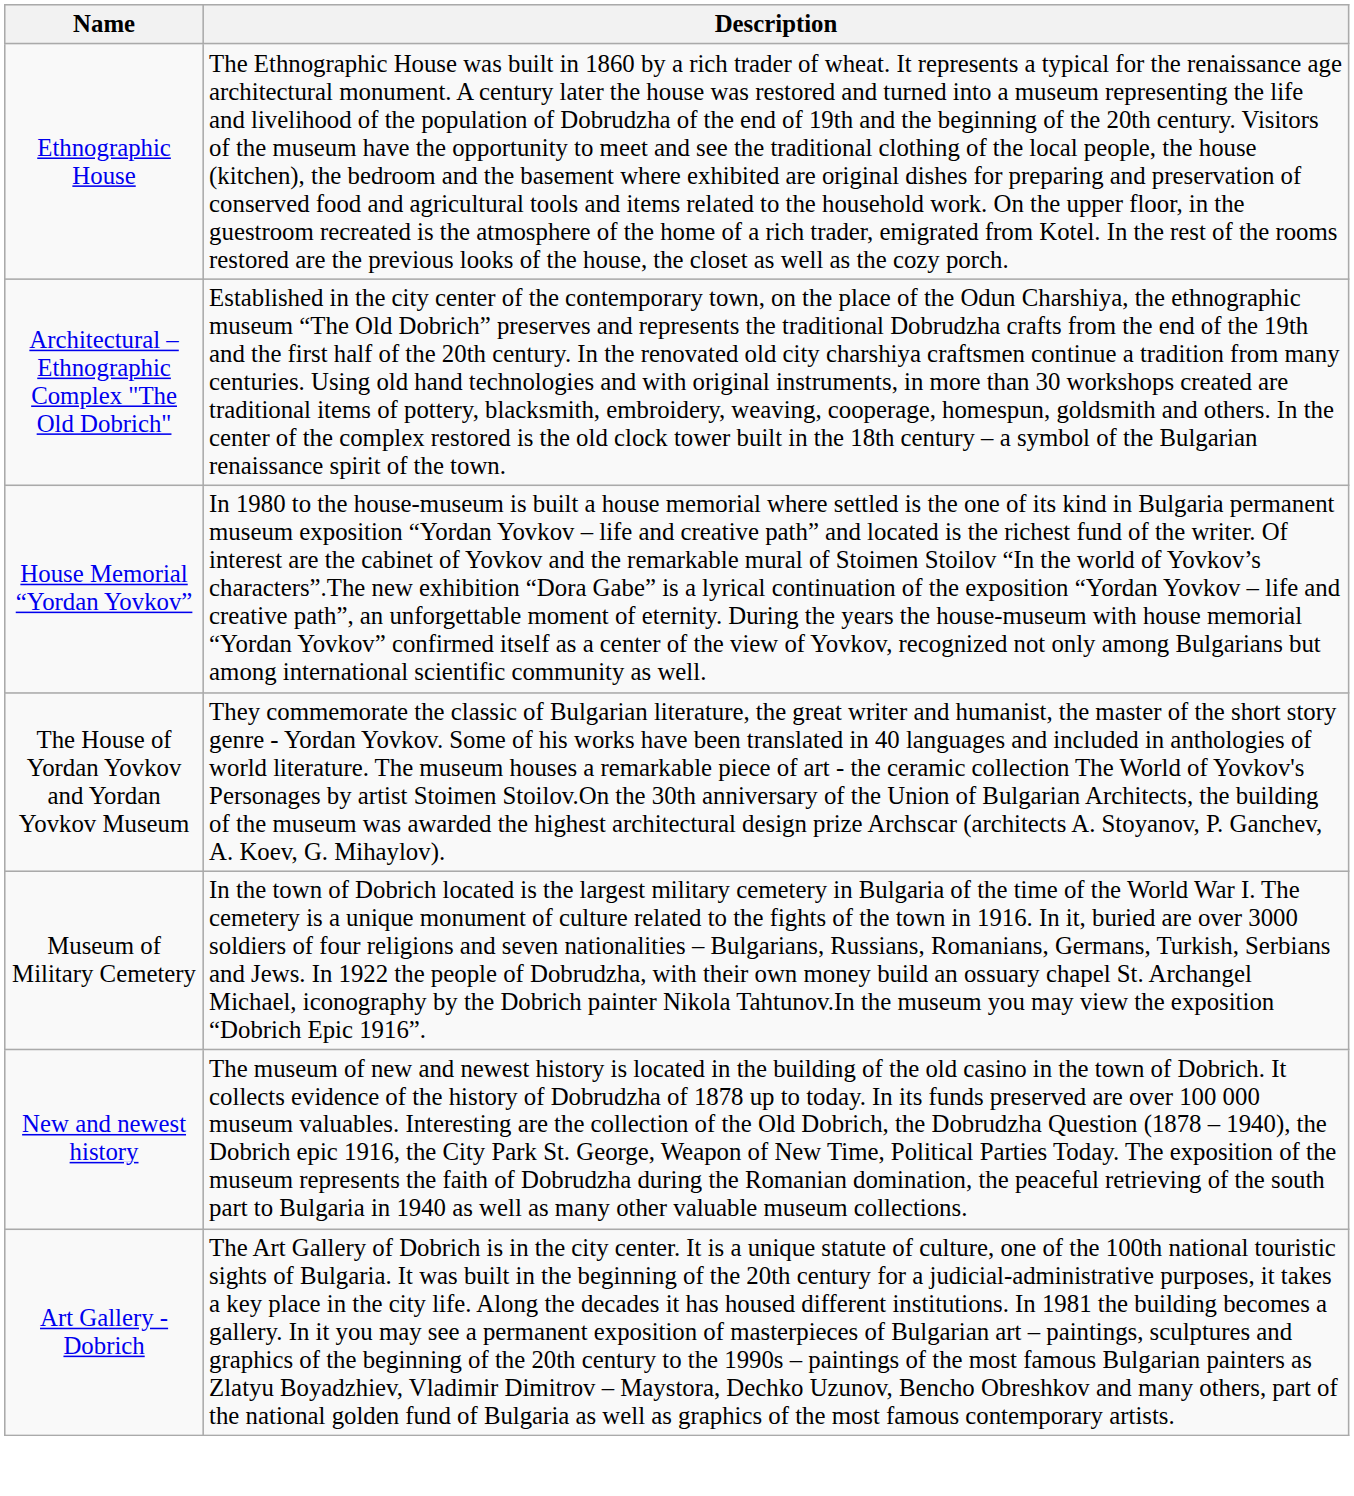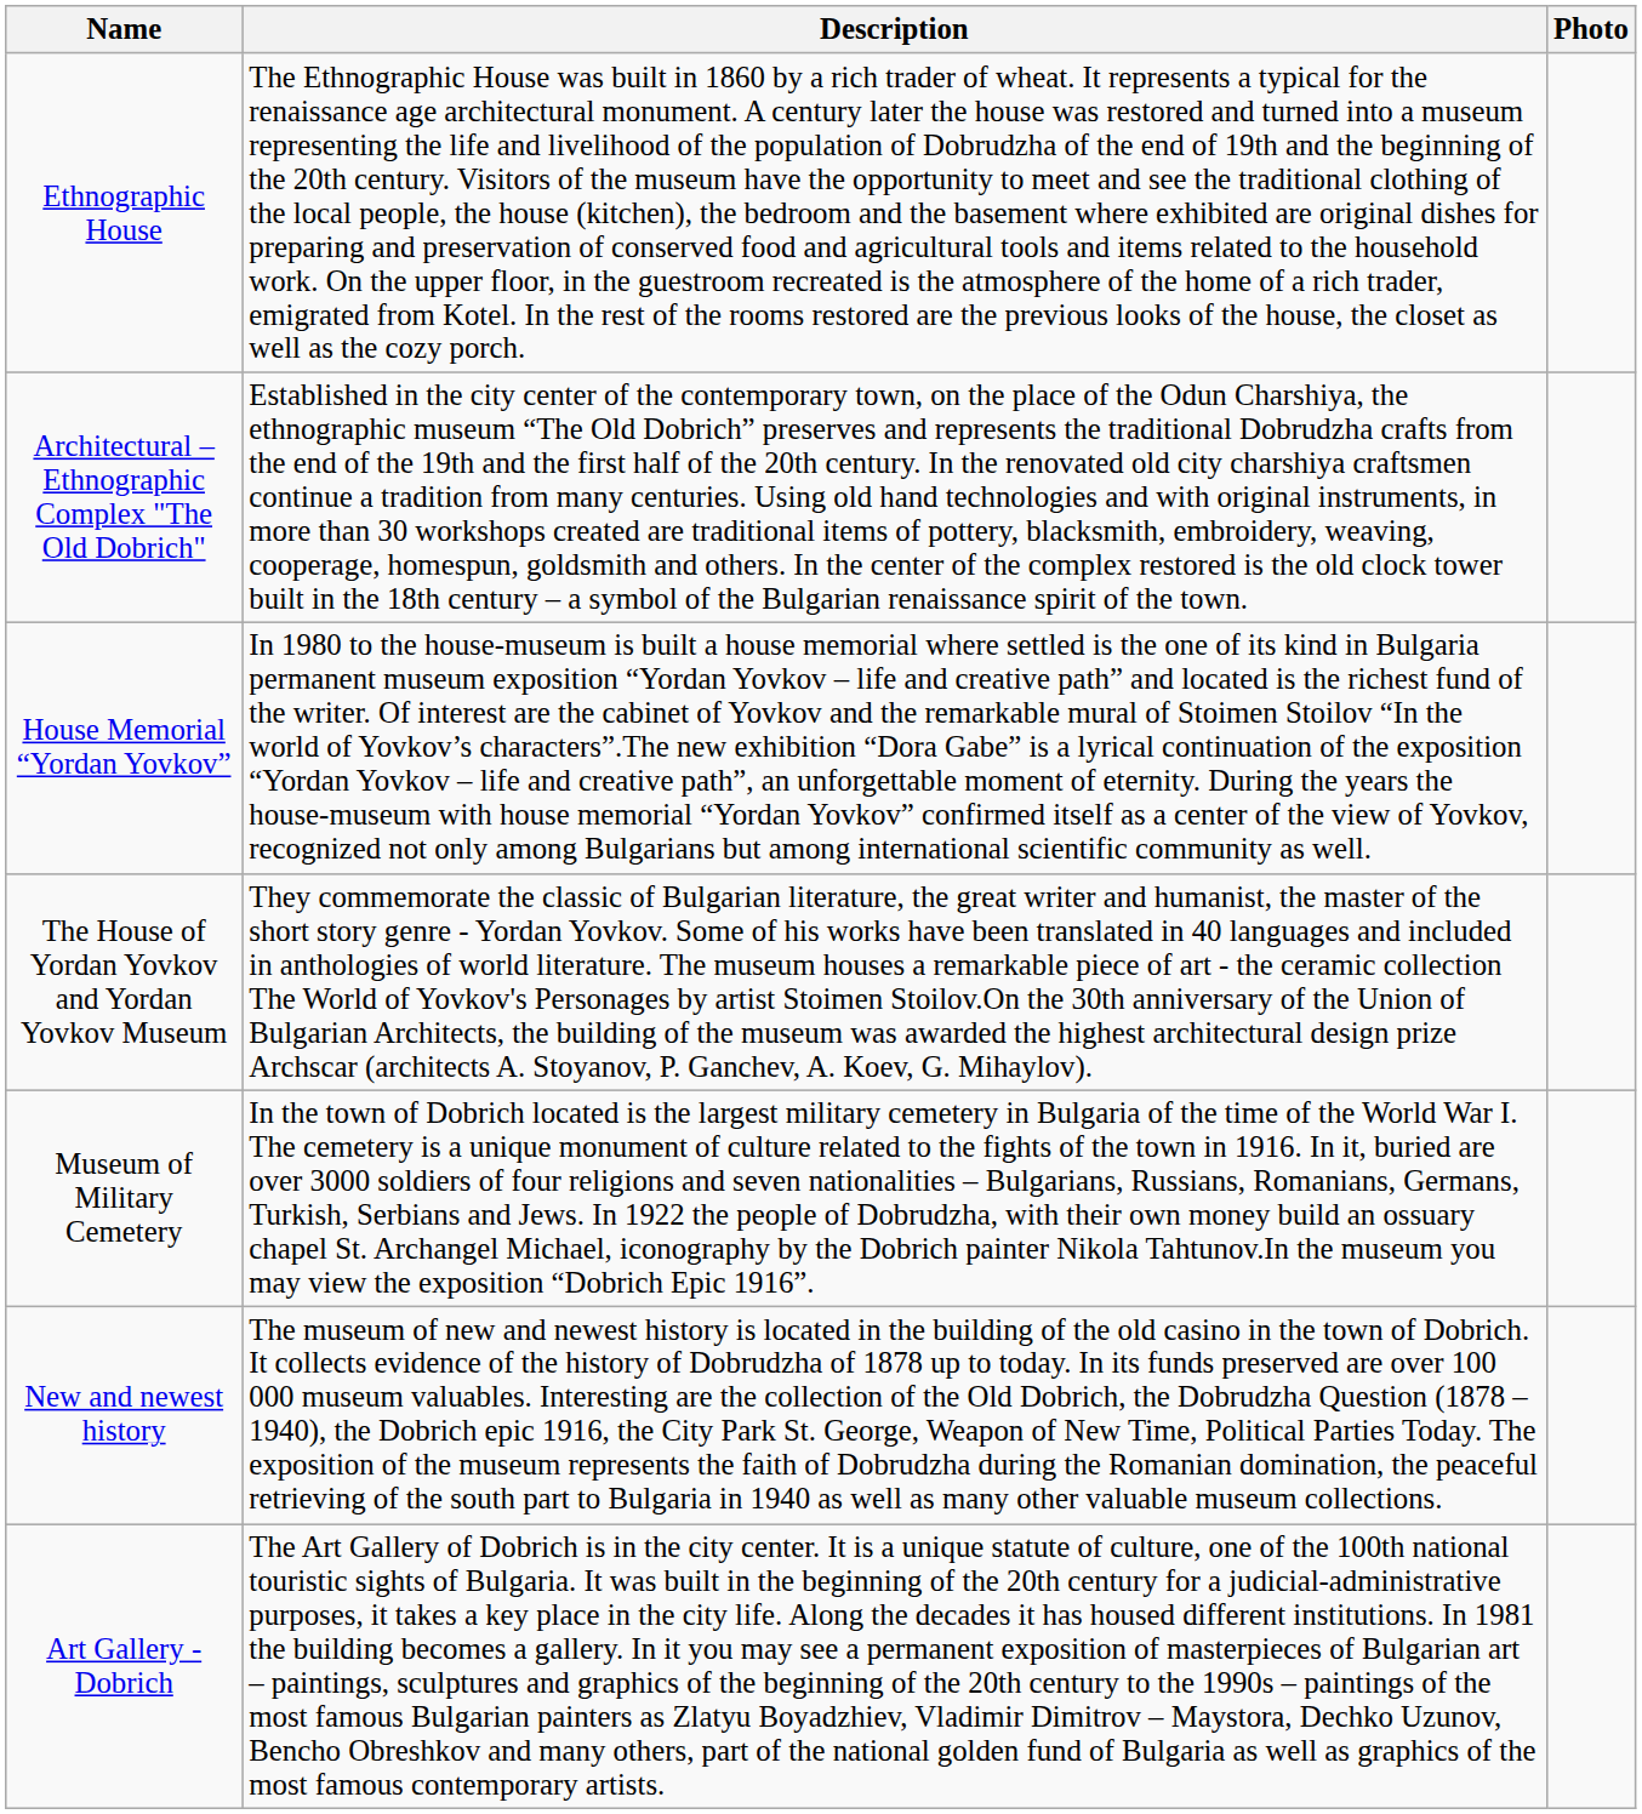 <table class="wikitable">
 <tr>
 <th>Name</th>
 <th>Description</th>
+<th>Photo</th>
 </tr>
 <tr>
 <td align="center"><a href='#'>Ethnographic House</a></td>
 <td>The Ethnographic House was built in 1860 by a rich trader of wheat. It represents a typical for the renaissance age architectural monument. A century later the house was restored and turned into a museum representing the life and livelihood of the population of Dobrudzha of the end of 19th and the beginning of the 20th century. Visitors of the museum have the opportunity to meet and see the traditional clothing of the local people, the house (kitchen), the bedroom and the basement where exhibited are original dishes for preparing and preservation of conserved food and agricultural tools and items related to the household work. On the upper floor, in the guestroom recreated is the atmosphere of the home of a rich trader, emigrated from Kotel. In the rest of the rooms restored are the previous looks of the house, the closet as well as the cozy porch.</td>
+<td></td>
 </tr>
 <tr>
 <td align="Center"><a href='#'>Architectural – Ethnographic Complex "The Old Dobrich"</a></td>
 <td>Established in the city center of the contemporary town, on the place of the Odun Charshiya, the ethnographic museum “The Old Dobrich” preserves and represents the traditional Dobrudzha crafts from the end of the 19th and the first half of the 20th century. In the renovated old city charshiya craftsmen continue a tradition from many centuries. Using old hand technologies and with original instruments, in more than 30 workshops created are traditional items of pottery, blacksmith, embroidery, weaving, cooperage, homespun, goldsmith and others. In the center of the complex restored is the old clock tower built in the 18th century – a symbol of the Bulgarian renaissance spirit of the town.</td>
+<td></td>
 </tr>
 <tr>
 <td align="Center"><a href='#'>House Memorial “Yordan Yovkov”</a></td>
 <td>In 1980 to the house-museum is built a house memorial where settled is the one of its kind in Bulgaria permanent museum exposition “Yordan Yovkov – life and creative path” and located is the richest fund of the writer. Of interest are the cabinet of Yovkov and the remarkable mural of Stoimen Stoilov “In the world of Yovkov’s characters”.The new exhibition “Dora Gabe” is a lyrical continuation of the exposition “Yordan Yovkov – life and creative path”, an unforgettable moment of eternity. During the years the house-museum with house memorial “Yordan Yovkov” confirmed itself as a center of the view of Yovkov, recognized not only among Bulgarians but among international scientific community as well.</td>
+<td></td>
 </tr>
 <tr>
 <td align="center">The House of Yordan Yovkov and Yordan Yovkov Museum</td>
 <td>They commemorate the classic of Bulgarian literature, the great writer and humanist, the master of the short story genre - Yordan Yovkov. Some of his works have been translated in 40 languages and included in anthologies of world literature. The museum houses a remarkable piece of art - the ceramic collection The World of Yovkov's Personages by artist Stoimen Stoilov.On the 30th anniversary of the Union of Bulgarian Architects, the building of the museum was awarded the highest architectural design prize Archscar (architects A. Stoyanov, P. Ganchev, A. Koev, G. Mihaylov).</td>
+<td></td>
 </tr>
 <tr>
 <td align="center">Museum of Military Cemetery</td>
 <td>In the town of Dobrich located is the largest military cemetery in Bulgaria of the time of the World War I. The cemetery is a unique monument of culture related to the fights of the town in 1916. In it, buried are over 3000 soldiers of four religions and seven nationalities – Bulgarians, Russians, Romanians, Germans, Turkish, Serbians and Jews. In 1922 the people of Dobrudzha, with their own money build an ossuary chapel St. Archangel Michael, iconography by the Dobrich painter Nikola Tahtunov.In the museum you may view the exposition “Dobrich Epic 1916”.</td>
+<td></td>
 </tr>
 <tr>
 <td align="center"><a href='#'>New and newest history</a></td>
 <td>The museum of new and newest history is located in the building of the old casino in the town of Dobrich. It collects evidence of the history of Dobrudzha of 1878 up to today. In its funds preserved are over 100 000 museum valuables. Interesting are the collection of the Old Dobrich, the Dobrudzha Question (1878 – 1940), the Dobrich epic 1916, the City Park St. George, Weapon of New Time, Political Parties Today. The exposition of the museum represents the faith of Dobrudzha during the Romanian domination, the peaceful retrieving of the south part to Bulgaria in 1940 as well as many other valuable museum collections.</td>
+<td></td>
 </tr>
 <tr>
 <td align="center"><a href='#'>Art Gallery - Dobrich</a></td>
 <td>The Art Gallery of Dobrich is in the city center. It is a unique statute of culture, one of the 100th national touristic sights of Bulgaria. It was built in the beginning of the 20th century for a judicial-administrative purposes, it takes a key place in the city life. Along the decades it has housed different institutions. In 1981 the building becomes a gallery. In it you may see a permanent exposition of masterpieces of Bulgarian art – paintings, sculptures and graphics of the beginning of the 20th century to the 1990s – paintings of the most famous Bulgarian painters as Zlatyu Boyadzhiev, Vladimir Dimitrov – Maystora, Dechko Uzunov, Bencho Obreshkov and many others, part of the national golden fund of Bulgaria as well as graphics of the most famous contemporary artists.</td>
+<td></td>
 </tr>
 </table>
